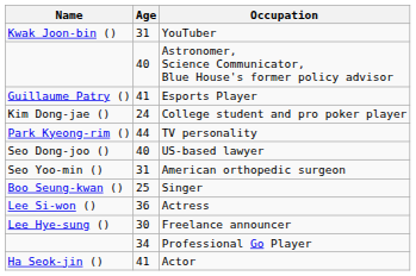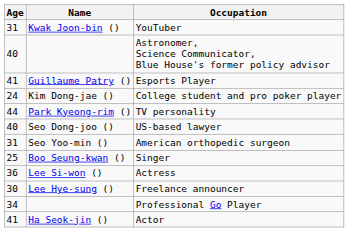 <table class="wikitable">
 <tr>
+<th>Age</th>
 <th>Name</th>
-<th>Age</th>
 <th>Occupation</th>
 </tr>
 <tr>
+<td>31</td>
 <td><a href='#'>Kwak Joon-bin</a> ()</td>
-<td>31</td>
 <td>YouTuber</td>
 </tr>
 <tr>
+<td>40</td>
 <td></td>
-<td>40</td>
 <td>Astronomer,<br>Science Communicator,<br>Blue House's former policy advisor</td>
 </tr>
 <tr>
+<td>41</td>
 <td><a href='#'>Guillaume Patry</a> ()</td>
-<td>41</td>
 <td>Esports Player</td>
 </tr>
 <tr>
+<td>24</td>
 <td>Kim Dong-jae ()</td>
-<td>24</td>
 <td>College student and pro poker player</td>
 </tr>
 <tr>
+<td>44</td>
 <td><a href='#'>Park Kyeong-rim</a> ()</td>
-<td>44</td>
 <td>TV personality</td>
 </tr>
 <tr>
+<td>40</td>
 <td>Seo Dong-joo ()</td>
-<td>40</td>
 <td>US-based lawyer</td>
 </tr>
 <tr>
+<td>31</td>
 <td>Seo Yoo-min ()</td>
-<td>31</td>
 <td>American orthopedic surgeon</td>
 </tr>
 <tr>
+<td>25</td>
 <td><a href='#'>Boo Seung-kwan</a> ()</td>
-<td>25</td>
 <td>Singer</td>
 </tr>
 <tr>
+<td>36</td>
 <td><a href='#'>Lee Si-won</a> ()</td>
-<td>36</td>
 <td>Actress</td>
 </tr>
 <tr>
+<td>30</td>
 <td><a href='#'>Lee Hye-sung</a> ()</td>
-<td>30</td>
 <td>Freelance announcer</td>
 </tr>
 <tr>
+<td>34</td>
 <td></td>
-<td>34</td>
 <td>Professional <a href='#'>Go</a> Player</td>
 </tr>
 <tr>
+<td>41</td>
 <td><a href='#'>Ha Seok-jin</a> ()</td>
-<td>41</td>
 <td>Actor</td>
 </tr>
 </table>
